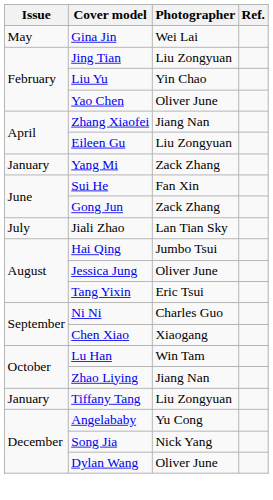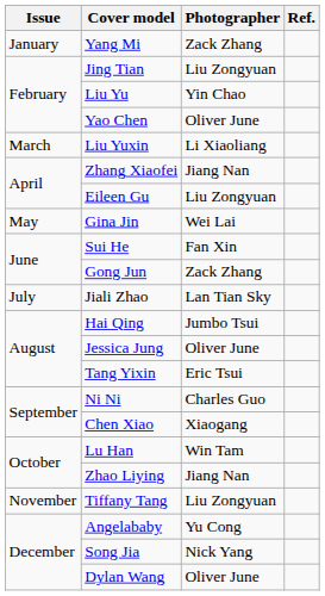 <table class="sortable wikitable">
 <tr>
 <th>Issue</th>
 <th>Cover model</th>
 <th>Photographer</th>
 <th>Ref.</th>
 </tr>
 <tr>
-<td>May</td>
-<td><a href='#'>Gina Jin</a></td>
-<td>Wei Lai</td>
+<td>January</td>
+<td><a href='#'>Yang Mi</a></td>
+<td>Zack Zhang</td>
 <td></td>
 </tr>
 <tr>
 <td rowspan="3">February</td>
 <td><a href='#'>Jing Tian</a></td>
 <td>Liu Zongyuan</td>
 <td></td>
 </tr>
 <tr>
 <td><a href='#'>Liu Yu</a></td>
 <td>Yin Chao</td>
 <td></td>
 </tr>
 <tr>
 <td><a href='#'>Yao Chen</a></td>
 <td>Oliver June</td>
 <td></td>
 </tr>
 <tr>
+<td>March</td>
+<td><a href='#'>Liu Yuxin</a></td>
+<td>Li Xiaoliang</td>
+<td></td>
+</tr>
+<tr>
 <td rowspan="2">April</td>
 <td><a href='#'>Zhang Xiaofei</a></td>
 <td>Jiang Nan</td>
 <td></td>
 </tr>
 <tr>
 <td><a href='#'>Eileen Gu</a></td>
 <td>Liu Zongyuan</td>
 <td></td>
 </tr>
 <tr>
-<td>January</td>
-<td><a href='#'>Yang Mi</a></td>
-<td>Zack Zhang</td>
+<td>May</td>
+<td><a href='#'>Gina Jin</a></td>
+<td>Wei Lai</td>
 <td></td>
 </tr>
 <tr>
 <td rowspan="2">June</td>
 <td><a href='#'>Sui He</a></td>
 <td>Fan Xin</td>
 <td></td>
 </tr>
 <tr>
 <td><a href='#'>Gong Jun</a></td>
 <td>Zack Zhang</td>
 <td></td>
 </tr>
 <tr>
 <td>July</td>
 <td>Jiali Zhao</td>
 <td>Lan Tian Sky</td>
 <td></td>
 </tr>
 <tr>
 <td rowspan="3">August</td>
 <td><a href='#'>Hai Qing</a></td>
 <td>Jumbo Tsui</td>
 <td></td>
 </tr>
 <tr>
 <td><a href='#'>Jessica Jung</a></td>
 <td>Oliver June</td>
 <td></td>
 </tr>
 <tr>
 <td><a href='#'>Tang Yixin</a></td>
 <td>Eric Tsui</td>
 <td></td>
 </tr>
 <tr>
 <td rowspan="2">September</td>
 <td><a href='#'>Ni Ni</a></td>
 <td>Charles Guo</td>
 <td></td>
 </tr>
 <tr>
 <td><a href='#'>Chen Xiao</a></td>
 <td>Xiaogang</td>
 <td></td>
 </tr>
 <tr>
 <td rowspan="2">October</td>
 <td><a href='#'>Lu Han</a></td>
 <td>Win Tam</td>
 <td></td>
 </tr>
 <tr>
 <td><a href='#'>Zhao Liying</a></td>
 <td>Jiang Nan</td>
 <td></td>
 </tr>
 <tr>
-<td>January</td>
+<td>November</td>
 <td><a href='#'>Tiffany Tang</a></td>
 <td>Liu Zongyuan</td>
 <td></td>
 </tr>
 <tr>
 <td rowspan="3">December</td>
 <td><a href='#'>Angelababy</a></td>
 <td>Yu Cong</td>
 <td></td>
 </tr>
 <tr>
 <td><a href='#'>Song Jia</a></td>
 <td>Nick Yang</td>
 <td></td>
 </tr>
 <tr>
 <td><a href='#'>Dylan Wang</a></td>
 <td>Oliver June</td>
 <td></td>
 </tr>
 </table>
